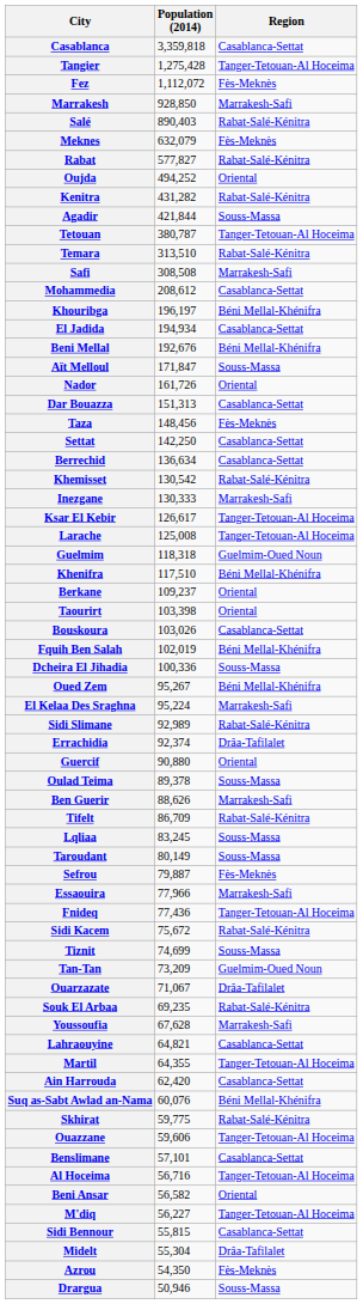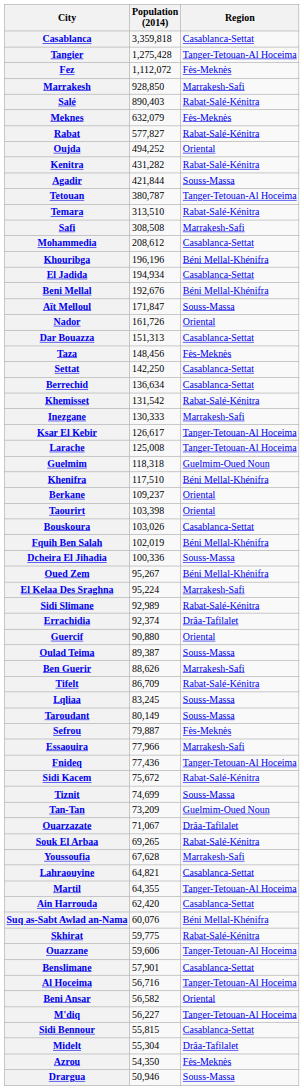 <table class="wikitable sortable sticky-header static-row-numbers sort-under col2right plainrowheaders">
 <tr>
 <th scope="col">City</th>
 <th scope="col">Population<br>(2014)</th>
 <th scope="col">Region</th>
 </tr>
 <tr>
 <th scope="row"><a href='#'>Casablanca</a></th>
 <td>3,359,818</td>
 <td><a href='#'>Casablanca-Settat</a></td>
 </tr>
 <tr>
 <th scope="row"><a href='#'>Tangier</a></th>
 <td>1,275,428</td>
 <td><a href='#'>Tanger-Tetouan-Al Hoceima</a></td>
 </tr>
 <tr>
 <th scope="row"><a href='#'>Fez</a></th>
 <td>1,112,072</td>
 <td><a href='#'>Fès-Meknès</a></td>
 </tr>
 <tr>
 <th scope="row"><a href='#'>Marrakesh</a></th>
 <td>928,850</td>
 <td><a href='#'>Marrakesh-Safi</a></td>
 </tr>
 <tr>
 <th scope="row"><a href='#'>Salé</a></th>
 <td>890,403</td>
 <td><a href='#'>Rabat-Salé-Kénitra</a></td>
 </tr>
 <tr>
 <th scope="row"><a href='#'>Meknes</a></th>
 <td>632,079</td>
 <td><a href='#'>Fès-Meknès</a></td>
 </tr>
 <tr>
 <th scope="row"><a href='#'>Rabat</a></th>
 <td>577,827</td>
 <td><a href='#'>Rabat-Salé-Kénitra</a></td>
 </tr>
 <tr>
 <th scope="row"><a href='#'>Oujda</a></th>
 <td>494,252</td>
 <td><a href='#'>Oriental</a></td>
 </tr>
 <tr>
 <th scope="row"><a href='#'>Kenitra</a></th>
 <td>431,282</td>
 <td><a href='#'>Rabat-Salé-Kénitra</a></td>
 </tr>
 <tr>
 <th scope="row"><a href='#'>Agadir</a></th>
 <td>421,844</td>
 <td><a href='#'>Souss-Massa</a></td>
 </tr>
 <tr>
 <th scope="row"><a href='#'>Tetouan</a></th>
 <td>380,787</td>
 <td><a href='#'>Tanger-Tetouan-Al Hoceima</a></td>
 </tr>
 <tr>
 <th scope="row"><a href='#'>Temara</a></th>
 <td>313,510</td>
 <td><a href='#'>Rabat-Salé-Kénitra</a></td>
 </tr>
 <tr>
 <th scope="row"><a href='#'>Safi</a></th>
 <td>308,508</td>
 <td><a href='#'>Marrakesh-Safi</a></td>
 </tr>
 <tr>
 <th scope="row"><a href='#'>Mohammedia</a></th>
 <td>208,612</td>
 <td><a href='#'>Casablanca-Settat</a></td>
 </tr>
 <tr>
 <th scope="row"><a href='#'>Khouribga</a></th>
-<td>196,197</td>
+<td>196,196</td>
 <td><a href='#'>Béni Mellal-Khénifra</a></td>
 </tr>
 <tr>
 <th scope="row"><a href='#'>El Jadida</a></th>
 <td>194,934</td>
 <td><a href='#'>Casablanca-Settat</a></td>
 </tr>
 <tr>
 <th scope="row"><a href='#'>Beni Mellal</a></th>
 <td>192,676</td>
 <td><a href='#'>Béni Mellal-Khénifra</a></td>
 </tr>
 <tr>
 <th scope="row"><a href='#'>Aït Melloul</a></th>
 <td>171,847</td>
 <td><a href='#'>Souss-Massa</a></td>
 </tr>
 <tr>
 <th scope="row"><a href='#'>Nador</a></th>
 <td>161,726</td>
 <td><a href='#'>Oriental</a></td>
 </tr>
 <tr>
 <th scope="row"><a href='#'>Dar Bouazza</a></th>
 <td>151,313</td>
 <td><a href='#'>Casablanca-Settat</a></td>
 </tr>
 <tr>
 <th scope="row"><a href='#'>Taza</a></th>
 <td>148,456</td>
 <td><a href='#'>Fès-Meknès</a></td>
 </tr>
 <tr>
 <th scope="row"><a href='#'>Settat</a></th>
 <td>142,250</td>
 <td><a href='#'>Casablanca-Settat</a></td>
 </tr>
 <tr>
 <th scope="row"><a href='#'>Berrechid</a></th>
 <td>136,634</td>
 <td><a href='#'>Casablanca-Settat</a></td>
 </tr>
 <tr>
 <th scope="row"><a href='#'>Khemisset</a></th>
-<td>130,542</td>
+<td>131,542</td>
 <td><a href='#'>Rabat-Salé-Kénitra</a></td>
 </tr>
 <tr>
 <th scope="row"><a href='#'>Inezgane</a></th>
 <td>130,333</td>
 <td><a href='#'>Marrakesh-Safi</a></td>
 </tr>
 <tr>
 <th scope="row"><a href='#'>Ksar El Kebir</a></th>
 <td>126,617</td>
 <td><a href='#'>Tanger-Tetouan-Al Hoceima</a></td>
 </tr>
 <tr>
 <th scope="row"><a href='#'>Larache</a></th>
 <td>125,008</td>
 <td><a href='#'>Tanger-Tetouan-Al Hoceima</a></td>
 </tr>
 <tr>
 <th scope="row"><a href='#'>Guelmim</a></th>
 <td>118,318</td>
 <td><a href='#'>Guelmim-Oued Noun</a></td>
 </tr>
 <tr>
 <th scope="row"><a href='#'>Khenifra</a></th>
 <td>117,510</td>
 <td><a href='#'>Béni Mellal-Khénifra</a></td>
 </tr>
 <tr>
 <th scope="row"><a href='#'>Berkane</a></th>
 <td>109,237</td>
 <td><a href='#'>Oriental</a></td>
 </tr>
 <tr>
 <th scope="row"><a href='#'>Taourirt</a></th>
 <td>103,398</td>
 <td><a href='#'>Oriental</a></td>
 </tr>
 <tr>
 <th scope="row"><a href='#'>Bouskoura</a></th>
 <td>103,026</td>
 <td><a href='#'>Casablanca-Settat</a></td>
 </tr>
 <tr>
 <th scope="row"><a href='#'>Fquih Ben Salah</a></th>
 <td>102,019</td>
 <td><a href='#'>Béni Mellal-Khénifra</a></td>
 </tr>
 <tr>
 <th scope="row"><a href='#'>Dcheira El Jihadia</a></th>
 <td>100,336</td>
 <td><a href='#'>Souss-Massa</a></td>
 </tr>
 <tr>
 <th scope="row"><a href='#'>Oued Zem</a></th>
 <td>95,267</td>
 <td><a href='#'>Béni Mellal-Khénifra</a></td>
 </tr>
 <tr>
 <th scope="row"><a href='#'>El Kelaa Des Sraghna</a></th>
 <td>95,224</td>
 <td><a href='#'>Marrakesh-Safi</a></td>
 </tr>
 <tr>
 <th scope="row"><a href='#'>Sidi Slimane</a></th>
 <td>92,989</td>
 <td><a href='#'>Rabat-Salé-Kénitra</a></td>
 </tr>
 <tr>
 <th scope="row"><a href='#'>Errachidia</a></th>
 <td>92,374</td>
 <td><a href='#'>Drâa-Tafilalet</a></td>
 </tr>
 <tr>
 <th scope="row"><a href='#'>Guercif</a></th>
 <td>90,880</td>
 <td><a href='#'>Oriental</a></td>
 </tr>
 <tr>
 <th scope="row"><a href='#'>Oulad Teima</a></th>
-<td>89,378</td>
+<td>89,387</td>
 <td><a href='#'>Souss-Massa</a></td>
 </tr>
 <tr>
 <th scope="row"><a href='#'>Ben Guerir</a></th>
 <td>88,626</td>
 <td><a href='#'>Marrakesh-Safi</a></td>
 </tr>
 <tr>
 <th scope="row"><a href='#'>Tifelt</a></th>
 <td>86,709</td>
 <td><a href='#'>Rabat-Salé-Kénitra</a></td>
 </tr>
 <tr>
 <th scope="row"><a href='#'>Lqliaa</a></th>
 <td>83,245</td>
 <td><a href='#'>Souss-Massa</a></td>
 </tr>
 <tr>
 <th scope="row"><a href='#'>Taroudant</a></th>
 <td>80,149</td>
 <td><a href='#'>Souss-Massa</a></td>
 </tr>
 <tr>
 <th scope="row"><a href='#'>Sefrou</a></th>
 <td>79,887</td>
 <td><a href='#'>Fès-Meknès</a></td>
 </tr>
 <tr>
 <th scope="row"><a href='#'>Essaouira</a></th>
 <td>77,966</td>
 <td><a href='#'>Marrakesh-Safi</a></td>
 </tr>
 <tr>
 <th scope="row"><a href='#'>Fnideq</a></th>
 <td>77,436</td>
 <td><a href='#'>Tanger-Tetouan-Al Hoceima</a></td>
 </tr>
 <tr>
 <th scope="row"><a href='#'>Sidi Kacem</a></th>
 <td>75,672</td>
 <td><a href='#'>Rabat-Salé-Kénitra</a></td>
 </tr>
 <tr>
 <th scope="row"><a href='#'>Tiznit</a></th>
 <td>74,699</td>
 <td><a href='#'>Souss-Massa</a></td>
 </tr>
 <tr>
 <th scope="row"><a href='#'>Tan-Tan</a></th>
 <td>73,209</td>
 <td><a href='#'>Guelmim-Oued Noun</a></td>
 </tr>
 <tr>
 <th scope="row"><a href='#'>Ouarzazate</a></th>
 <td>71,067</td>
 <td><a href='#'>Drâa-Tafilalet</a></td>
 </tr>
 <tr>
 <th scope="row"><a href='#'>Souk El Arbaa</a></th>
-<td>69,235</td>
+<td>69,265</td>
 <td><a href='#'>Rabat-Salé-Kénitra</a></td>
 </tr>
 <tr>
 <th scope="row"><a href='#'>Youssoufia</a></th>
 <td>67,628</td>
 <td><a href='#'>Marrakesh-Safi</a></td>
 </tr>
 <tr>
 <th scope="row"><a href='#'>Lahraouyine</a></th>
 <td>64,821</td>
 <td><a href='#'>Casablanca-Settat</a></td>
 </tr>
 <tr>
 <th scope="row"><a href='#'>Martil</a></th>
 <td>64,355</td>
 <td><a href='#'>Tanger-Tetouan-Al Hoceima</a></td>
 </tr>
 <tr>
 <th scope="row"><a href='#'>Ain Harrouda</a></th>
 <td>62,420</td>
 <td><a href='#'>Casablanca-Settat</a></td>
 </tr>
 <tr>
 <th scope="row"><a href='#'>Suq as-Sabt Awlad an-Nama</a></th>
 <td>60,076</td>
 <td><a href='#'>Béni Mellal-Khénifra</a></td>
 </tr>
 <tr>
 <th scope="row"><a href='#'>Skhirat</a></th>
 <td>59,775</td>
 <td><a href='#'>Rabat-Salé-Kénitra</a></td>
 </tr>
 <tr>
 <th scope="row"><a href='#'>Ouazzane</a></th>
 <td>59,606</td>
 <td><a href='#'>Tanger-Tetouan-Al Hoceima</a></td>
 </tr>
 <tr>
 <th scope="row"><a href='#'>Benslimane</a></th>
-<td>57,101</td>
+<td>57,901</td>
 <td><a href='#'>Casablanca-Settat</a></td>
 </tr>
 <tr>
 <th scope="row"><a href='#'>Al Hoceima</a></th>
 <td>56,716</td>
 <td><a href='#'>Tanger-Tetouan-Al Hoceima</a></td>
 </tr>
 <tr>
 <th scope="row"><a href='#'>Beni Ansar</a></th>
 <td>56,582</td>
 <td><a href='#'>Oriental</a></td>
 </tr>
 <tr>
 <th scope="row"><a href='#'>M'diq</a></th>
 <td>56,227</td>
 <td><a href='#'>Tanger-Tetouan-Al Hoceima</a></td>
 </tr>
 <tr>
 <th scope="row"><a href='#'>Sidi Bennour</a></th>
 <td>55,815</td>
 <td><a href='#'>Casablanca-Settat</a></td>
 </tr>
 <tr>
 <th scope="row"><a href='#'>Midelt</a></th>
 <td>55,304</td>
 <td><a href='#'>Drâa-Tafilalet</a></td>
 </tr>
 <tr>
 <th scope="row"><a href='#'>Azrou</a></th>
 <td>54,350</td>
 <td><a href='#'>Fès-Meknès</a></td>
 </tr>
 <tr>
 <th scope="row"><a href='#'>Drargua</a></th>
 <td>50,946</td>
 <td><a href='#'>Souss-Massa</a></td>
 </tr>
 </table>
